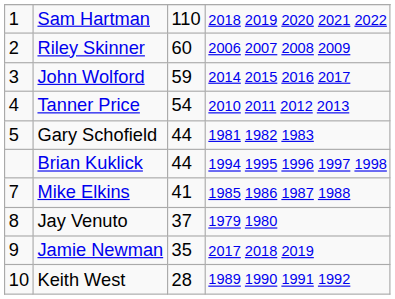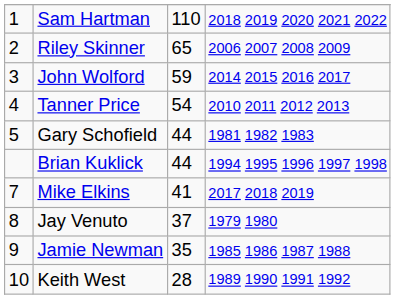 <table class="wikitable">
 <tr>
 </tr>
 <tr>
 <td>1</td>
 <td><a href='#'>Sam Hartman</a></td>
 <td>110</td>
 <td style="font-size:80%;"><a href='#'>2018</a> <a href='#'>2019</a> <a href='#'>2020</a> <a href='#'>2021</a> <a href='#'>2022</a></td>
 </tr>
 <tr>
 <td>2</td>
 <td><a href='#'>Riley Skinner</a></td>
-<td>60</td>
+<td>65</td>
 <td style="font-size:80%;"><a href='#'>2006</a> <a href='#'>2007</a> <a href='#'>2008</a> <a href='#'>2009</a></td>
 </tr>
 <tr>
 <td>3</td>
 <td><a href='#'>John Wolford</a></td>
 <td>59</td>
 <td style="font-size:80%;"><a href='#'>2014</a> <a href='#'>2015</a> <a href='#'>2016</a> <a href='#'>2017</a></td>
 </tr>
 <tr>
 <td>4</td>
 <td><a href='#'>Tanner Price</a></td>
 <td>54</td>
 <td style="font-size:80%;"><a href='#'>2010</a> <a href='#'>2011</a> <a href='#'>2012</a> <a href='#'>2013</a></td>
 </tr>
 <tr>
 <td>5</td>
 <td>Gary Schofield</td>
 <td>44</td>
 <td style="font-size:80%;"><a href='#'>1981</a> <a href='#'>1982</a> <a href='#'>1983</a></td>
 </tr>
 <tr>
 <td></td>
 <td><a href='#'>Brian Kuklick</a></td>
 <td>44</td>
 <td style="font-size:80%;"><a href='#'>1994</a> <a href='#'>1995</a> <a href='#'>1996</a> <a href='#'>1997</a> <a href='#'>1998</a></td>
 </tr>
 <tr>
 <td>7</td>
 <td><a href='#'>Mike Elkins</a></td>
 <td>41</td>
-<td style="font-size:80%;"><a href='#'>1985</a> <a href='#'>1986</a> <a href='#'>1987</a> <a href='#'>1988</a></td>
+<td style="font-size:80%;"><a href='#'>2017</a> <a href='#'>2018</a> <a href='#'>2019</a></td>
 </tr>
 <tr>
 <td>8</td>
 <td>Jay Venuto</td>
 <td>37</td>
 <td style="font-size:80%;"><a href='#'>1979</a> <a href='#'>1980</a></td>
 </tr>
 <tr>
 <td>9</td>
 <td><a href='#'>Jamie Newman</a></td>
 <td>35</td>
-<td style="font-size:80%;"><a href='#'>2017</a> <a href='#'>2018</a> <a href='#'>2019</a></td>
+<td style="font-size:80%;"><a href='#'>1985</a> <a href='#'>1986</a> <a href='#'>1987</a> <a href='#'>1988</a></td>
 </tr>
 <tr>
 <td>10</td>
 <td>Keith West</td>
 <td>28</td>
 <td style="font-size:80%;"><a href='#'>1989</a> <a href='#'>1990</a> <a href='#'>1991</a> <a href='#'>1992</a></td>
 </tr>
 </table>
